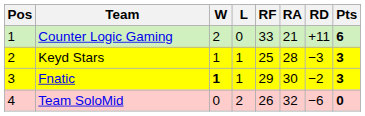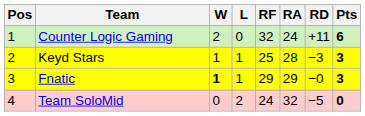 <table class="wikitable">
 <tr>
 <th width="20px">Pos</th>
 <th width="200px">Team</th>
 <th width="20px">W</th>
 <th width="20px">L</th>
 <th width="20px">RF</th>
 <th width="20px">RA</th>
 <th width="20px">RD</th>
 <th width="20px">Pts</th>
 </tr>
 <tr style="background: #D0F0C0;">
 <td>1</td>
 <td><a href='#'>Counter Logic Gaming</a></td>
 <td>2</td>
 <td>0</td>
-<td>33</td>
-<td>21</td>
+<td>32</td>
+<td>24</td>
 <td>+11</td>
 <td><strong>6</strong></td>
 </tr>
 <tr style="background: #FFFF00;">
 <td>2</td>
 <td>Keyd Stars</td>
 <td>1</td>
 <td>1</td>
 <td>25</td>
 <td>28</td>
 <td>−3</td>
 <td><strong>3</strong></td>
 </tr>
 <tr style="background: #FFFF00;">
 <td>3</td>
 <td><a href='#'>Fnatic</a></td>
 <td><strong>1</strong></td>
 <td>1</td>
 <td>29</td>
-<td>30</td>
-<td>−2</td>
+<td>29</td>
+<td>−0</td>
 <td><strong>3</strong></td>
 </tr>
 <tr style="background: #FFCCCC;">
 <td>4</td>
 <td><a href='#'>Team SoloMid</a></td>
 <td>0</td>
 <td>2</td>
-<td>26</td>
+<td>24</td>
 <td>32</td>
-<td>−6</td>
+<td>−5</td>
 <td><strong>0</strong></td>
 </tr>
 </table>
